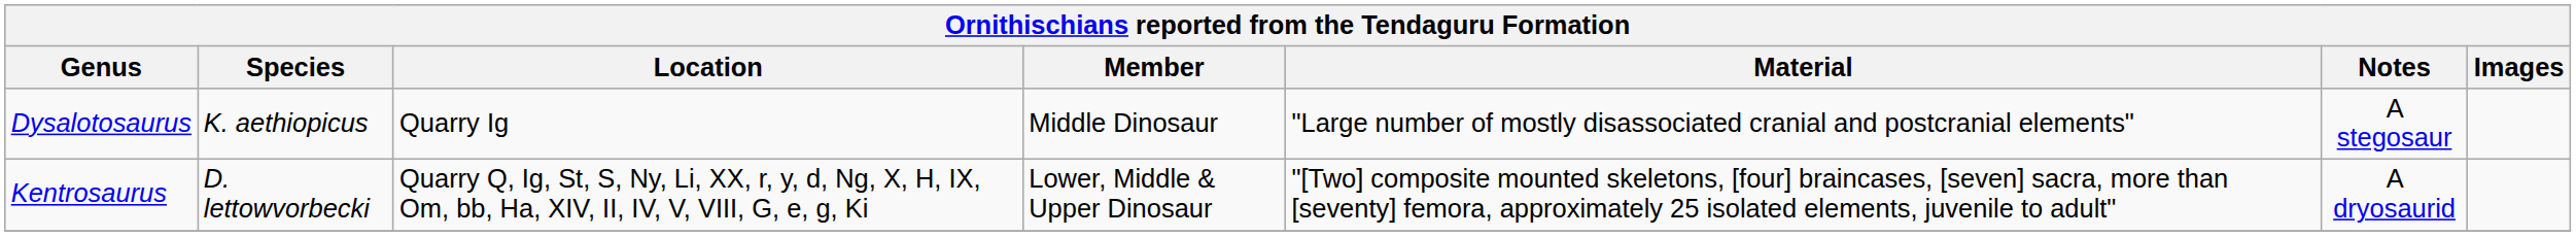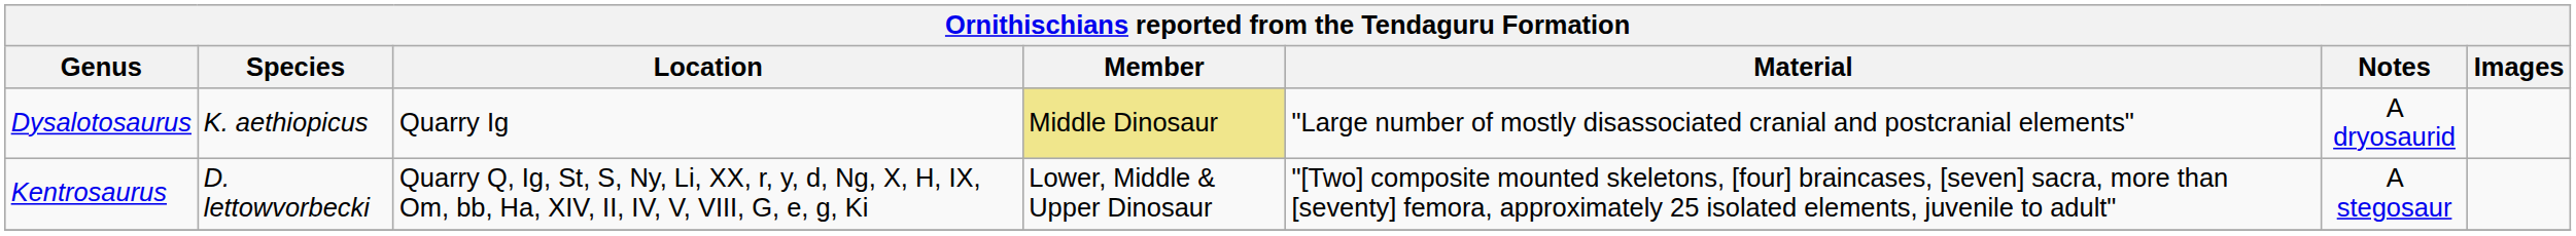 <table class="wikitable sortable" align="center">
 <tr>
 <th colspan="7" align="center"><strong><a href='#'>Ornithischians</a> reported from the Tendaguru Formation</strong></th>
 </tr>
 <tr>
 <th>Genus</th>
 <th>Species</th>
 <th>Location</th>
 <th>Member</th>
 <th>Material</th>
 <th>Notes</th>
 <th>Images</th>
 </tr>
 <tr>
 <td><em><a href='#'>Dysalotosaurus</a></em></td>
 <td><em>K. aethiopicus</em></td>
 <td>Quarry Ig</td>
-<td>Middle Dinosaur</td>
+<td style="background: khaki;">Middle Dinosaur</td>
 <td>"Large number of mostly disassociated cranial and postcranial elements"</td>
-<td align=center>A <a href='#'>stegosaur</a></td>
+<td align=center>A <a href='#'>dryosaurid</a></td>
 <td></td>
 </tr>
 <tr>
 <td><em><a href='#'>Kentrosaurus</a></em></td>
 <td><em>D. lettowvorbecki</em></td>
 <td>Quarry Q, Ig, St, S, Ny, Li, XX, r, y, d, Ng, X, H, IX, Om, bb, Ha, XIV, II, IV, V, VIII, G, e, g, Ki</td>
 <td>Lower, Middle & Upper Dinosaur</td>
 <td>"[Two] composite mounted skeletons, [four] braincases, [seven] sacra, more than [seventy] femora, approximately 25 isolated elements, juvenile to adult"</td>
-<td align=center>A <a href='#'>dryosaurid</a></td>
+<td align=center>A <a href='#'>stegosaur</a></td>
 <td></td>
 </tr>
 <tr>
 </tr>
 </table>
